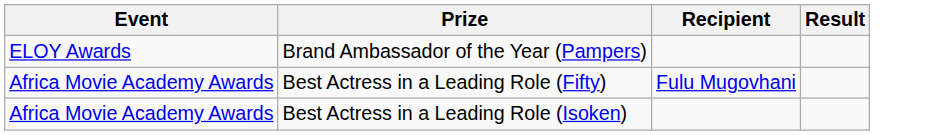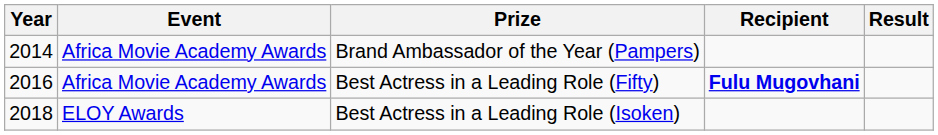 <table class="wikitable">
 <tr>
+<th>Year</th>
 <th>Event</th>
 <th>Prize</th>
 <th>Recipient</th>
 <th>Result</th>
 </tr>
 <tr>
-<td><a href='#'>ELOY Awards</a></td>
+<td>2014</td>
+<td><a href='#'>Africa Movie Academy Awards</a></td>
 <td>Brand Ambassador of the Year (<a href='#'>Pampers</a>)</td>
 <td></td>
 <td></td>
 </tr>
 <tr>
+<td>2016</td>
 <td><a href='#'>Africa Movie Academy Awards</a></td>
 <td>Best Actress in a Leading Role (<a href='#'>Fifty</a>)</td>
-<td><a href='#'>Fulu Mugovhani</a></td>
+<td><strong><a href='#'>Fulu Mugovhani</a></strong></td>
 <td></td>
 </tr>
 <tr>
-<td><a href='#'>Africa Movie Academy Awards</a></td>
+<td>2018</td>
+<td><a href='#'>ELOY Awards</a></td>
 <td>Best Actress in a Leading Role (<a href='#'>Isoken</a>)</td>
 <td></td>
 <td></td>
 </tr>
 </table>
